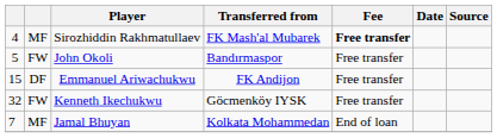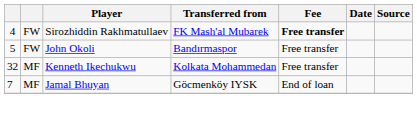 <table class="wikitable plainrowheaders sortable">
 <tr>
 <th></th>
 <th></th>
 <th>Player</th>
 <th>Transferred from</th>
 <th>Fee</th>
 <th>Date</th>
 <th>Source</th>
 </tr>
 <tr>
 <td align=center>4</td>
-<td align=center>MF</td>
+<td align="center">FW</td>
 <td> Sirozhiddin Rakhmatullaev</td>
 <td> <a href='#'>FK Mash'al Mubarek</a></td>
 <td><strong>Free transfer</strong></td>
 <td></td>
 <td></td>
 </tr>
 <tr>
 <td align="center">5</td>
 <td align="center">FW</td>
 <td> <a href='#'>John Okoli</a></td>
 <td><a href='#'>Bandırmaspor</a></td>
 <td>Free transfer</td>
 <td></td>
 <td></td>
 </tr>
 <tr>
-<td align="center">15</td>
-<td align="center">DF</td>
-<td align="center"> <a href='#'>Emmanuel Ariwachukwu</a></td>
-<td align="center"> <a href='#'>FK Andijon</a></td>
-<td>Free transfer</td>
-<td></td>
-<td></td>
-</tr>
-<tr>
 <td align="center">32</td>
-<td align="center">FW</td>
+<td align=center>MF</td>
 <td> <a href='#'>Kenneth Ikechukwu</a></td>
-<td> Göcmenköy IYSK</td>
+<td> <a href='#'>Kolkata Mohammedan</a></td>
 <td>Free transfer</td>
 <td></td>
 <td></td>
 </tr>
 <tr>
 <td>7</td>
 <td>MF</td>
 <td> <a href='#'>Jamal Bhuyan</a></td>
-<td> <a href='#'>Kolkata Mohammedan</a></td>
+<td> Göcmenköy IYSK</td>
 <td>End of loan</td>
 <td></td>
 <td></td>
 </tr>
 <tr>
 </tr>
 </table>
